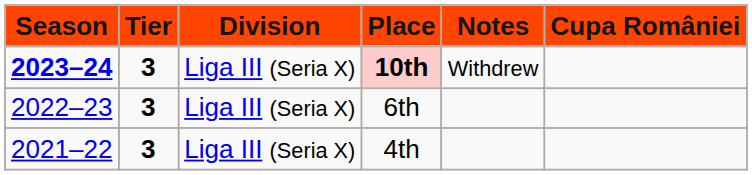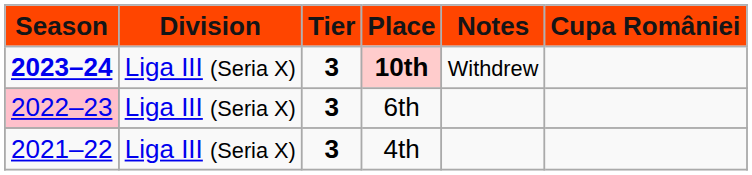 <table class="wikitable" style="text-align:center; font-size:90%">
 <tr>
 <th style="background:#FF4500;color:#141517;border:1px solid #aeb0b3;">Season</th>
+<th style="background:#FF4500;color:#141517;border:1px solid #aeb0b3;">Division</th>
 <th style="background:#FF4500;color:#141517;border:1px solid #aeb0b3;">Tier</th>
-<th style="background:#FF4500;color:#141517;border:1px solid #aeb0b3;">Division</th>
 <th style="background:#FF4500;color:#141517;border:1px solid #aeb0b3;">Place</th>
 <th style="background:#FF4500;color:#141517;border:1px solid #aeb0b3;">Notes</th>
 <th style="background:#FF4500;color:#141517;border:1px solid #aeb0b3;">Cupa României</th>
 </tr>
 <tr>
 <td><strong><a href='#'>2023–24</a></strong></td>
+<td><a href='#'>Liga III</a> <small>(Seria X)</small></td>
 <td><strong>3</strong></td>
-<td><a href='#'>Liga III</a> <small>(Seria X)</small></td>
 <td align=center bgcolor=#FFCCCC><strong>10th</strong></td>
 <td><small>Withdrew</small></td>
 <td></td>
 </tr>
 <tr>
-<td><a href='#'>2022–23</a></td>
+<td style="background: pink;"><a href='#'>2022–23</a></td>
+<td><a href='#'>Liga III</a> <small>(Seria X)</small></td>
 <td><strong>3</strong></td>
-<td><a href='#'>Liga III</a> <small>(Seria X)</small></td>
 <td>6th</td>
 <td></td>
 <td></td>
 </tr>
 <tr>
 <td><a href='#'>2021–22</a></td>
+<td><a href='#'>Liga III</a> <small>(Seria X)</small></td>
 <td><strong>3</strong></td>
-<td><a href='#'>Liga III</a> <small>(Seria X)</small></td>
 <td>4th</td>
 <td></td>
 <td></td>
 </tr>
 </table>
